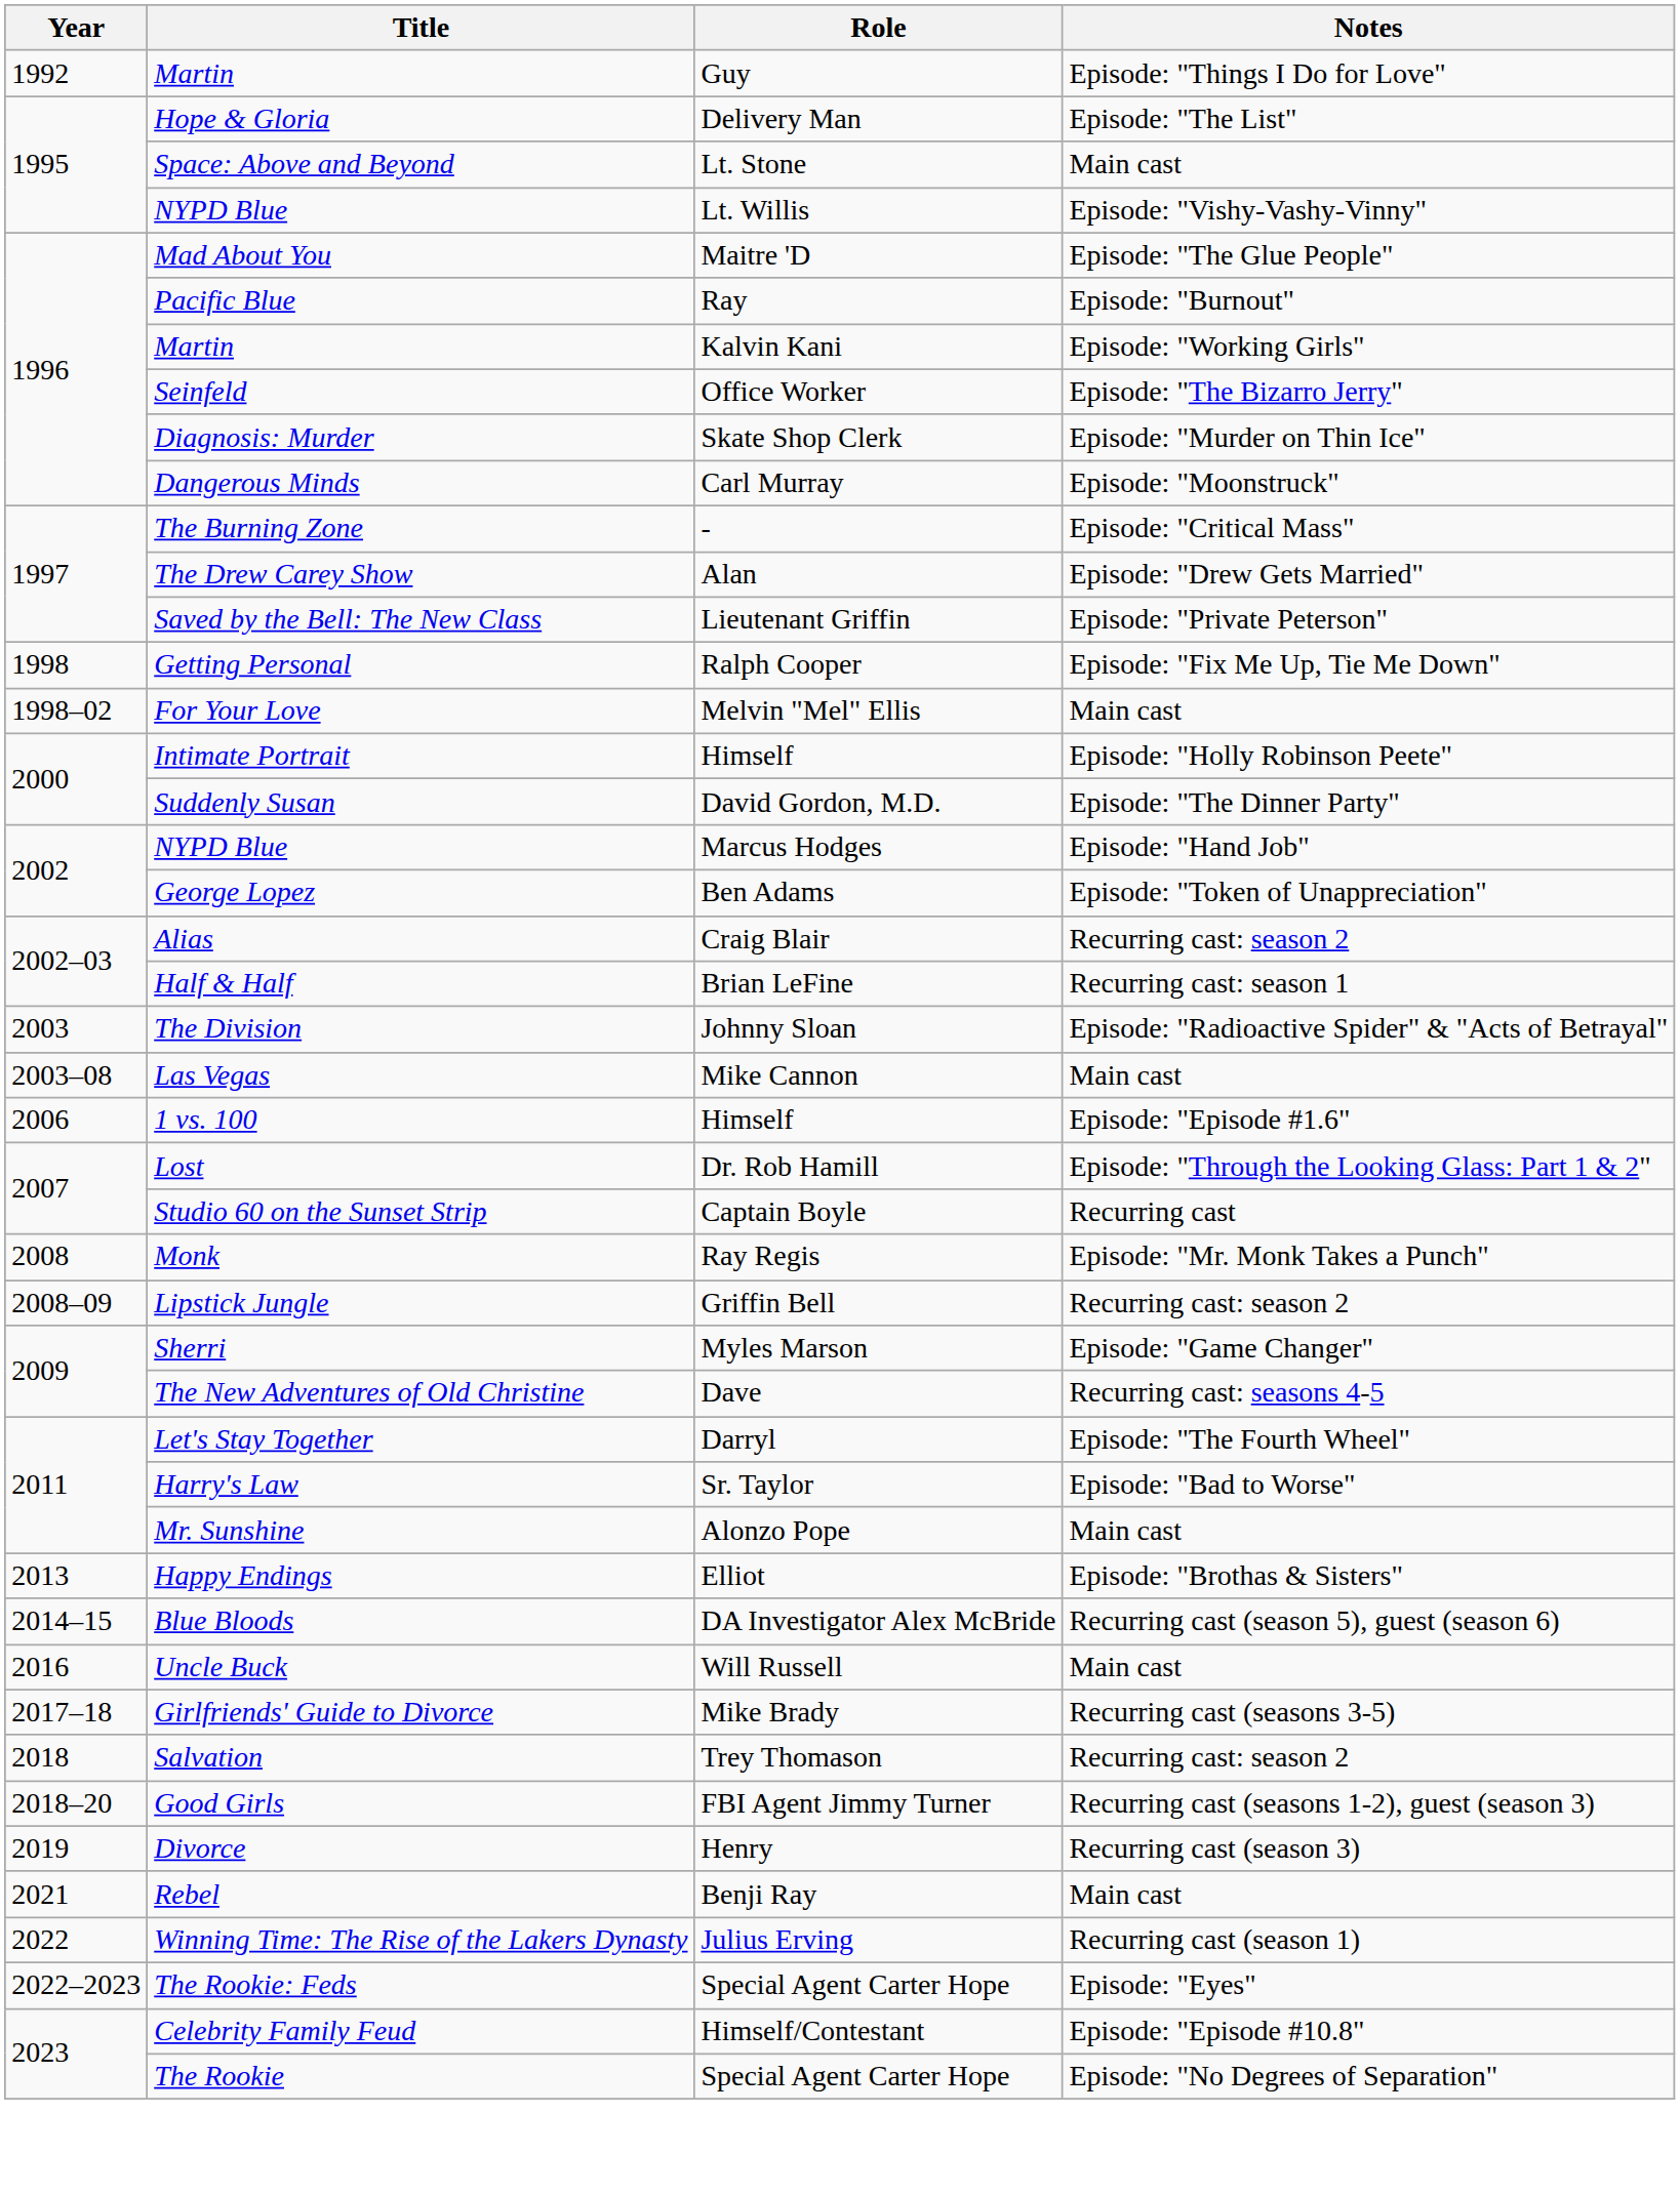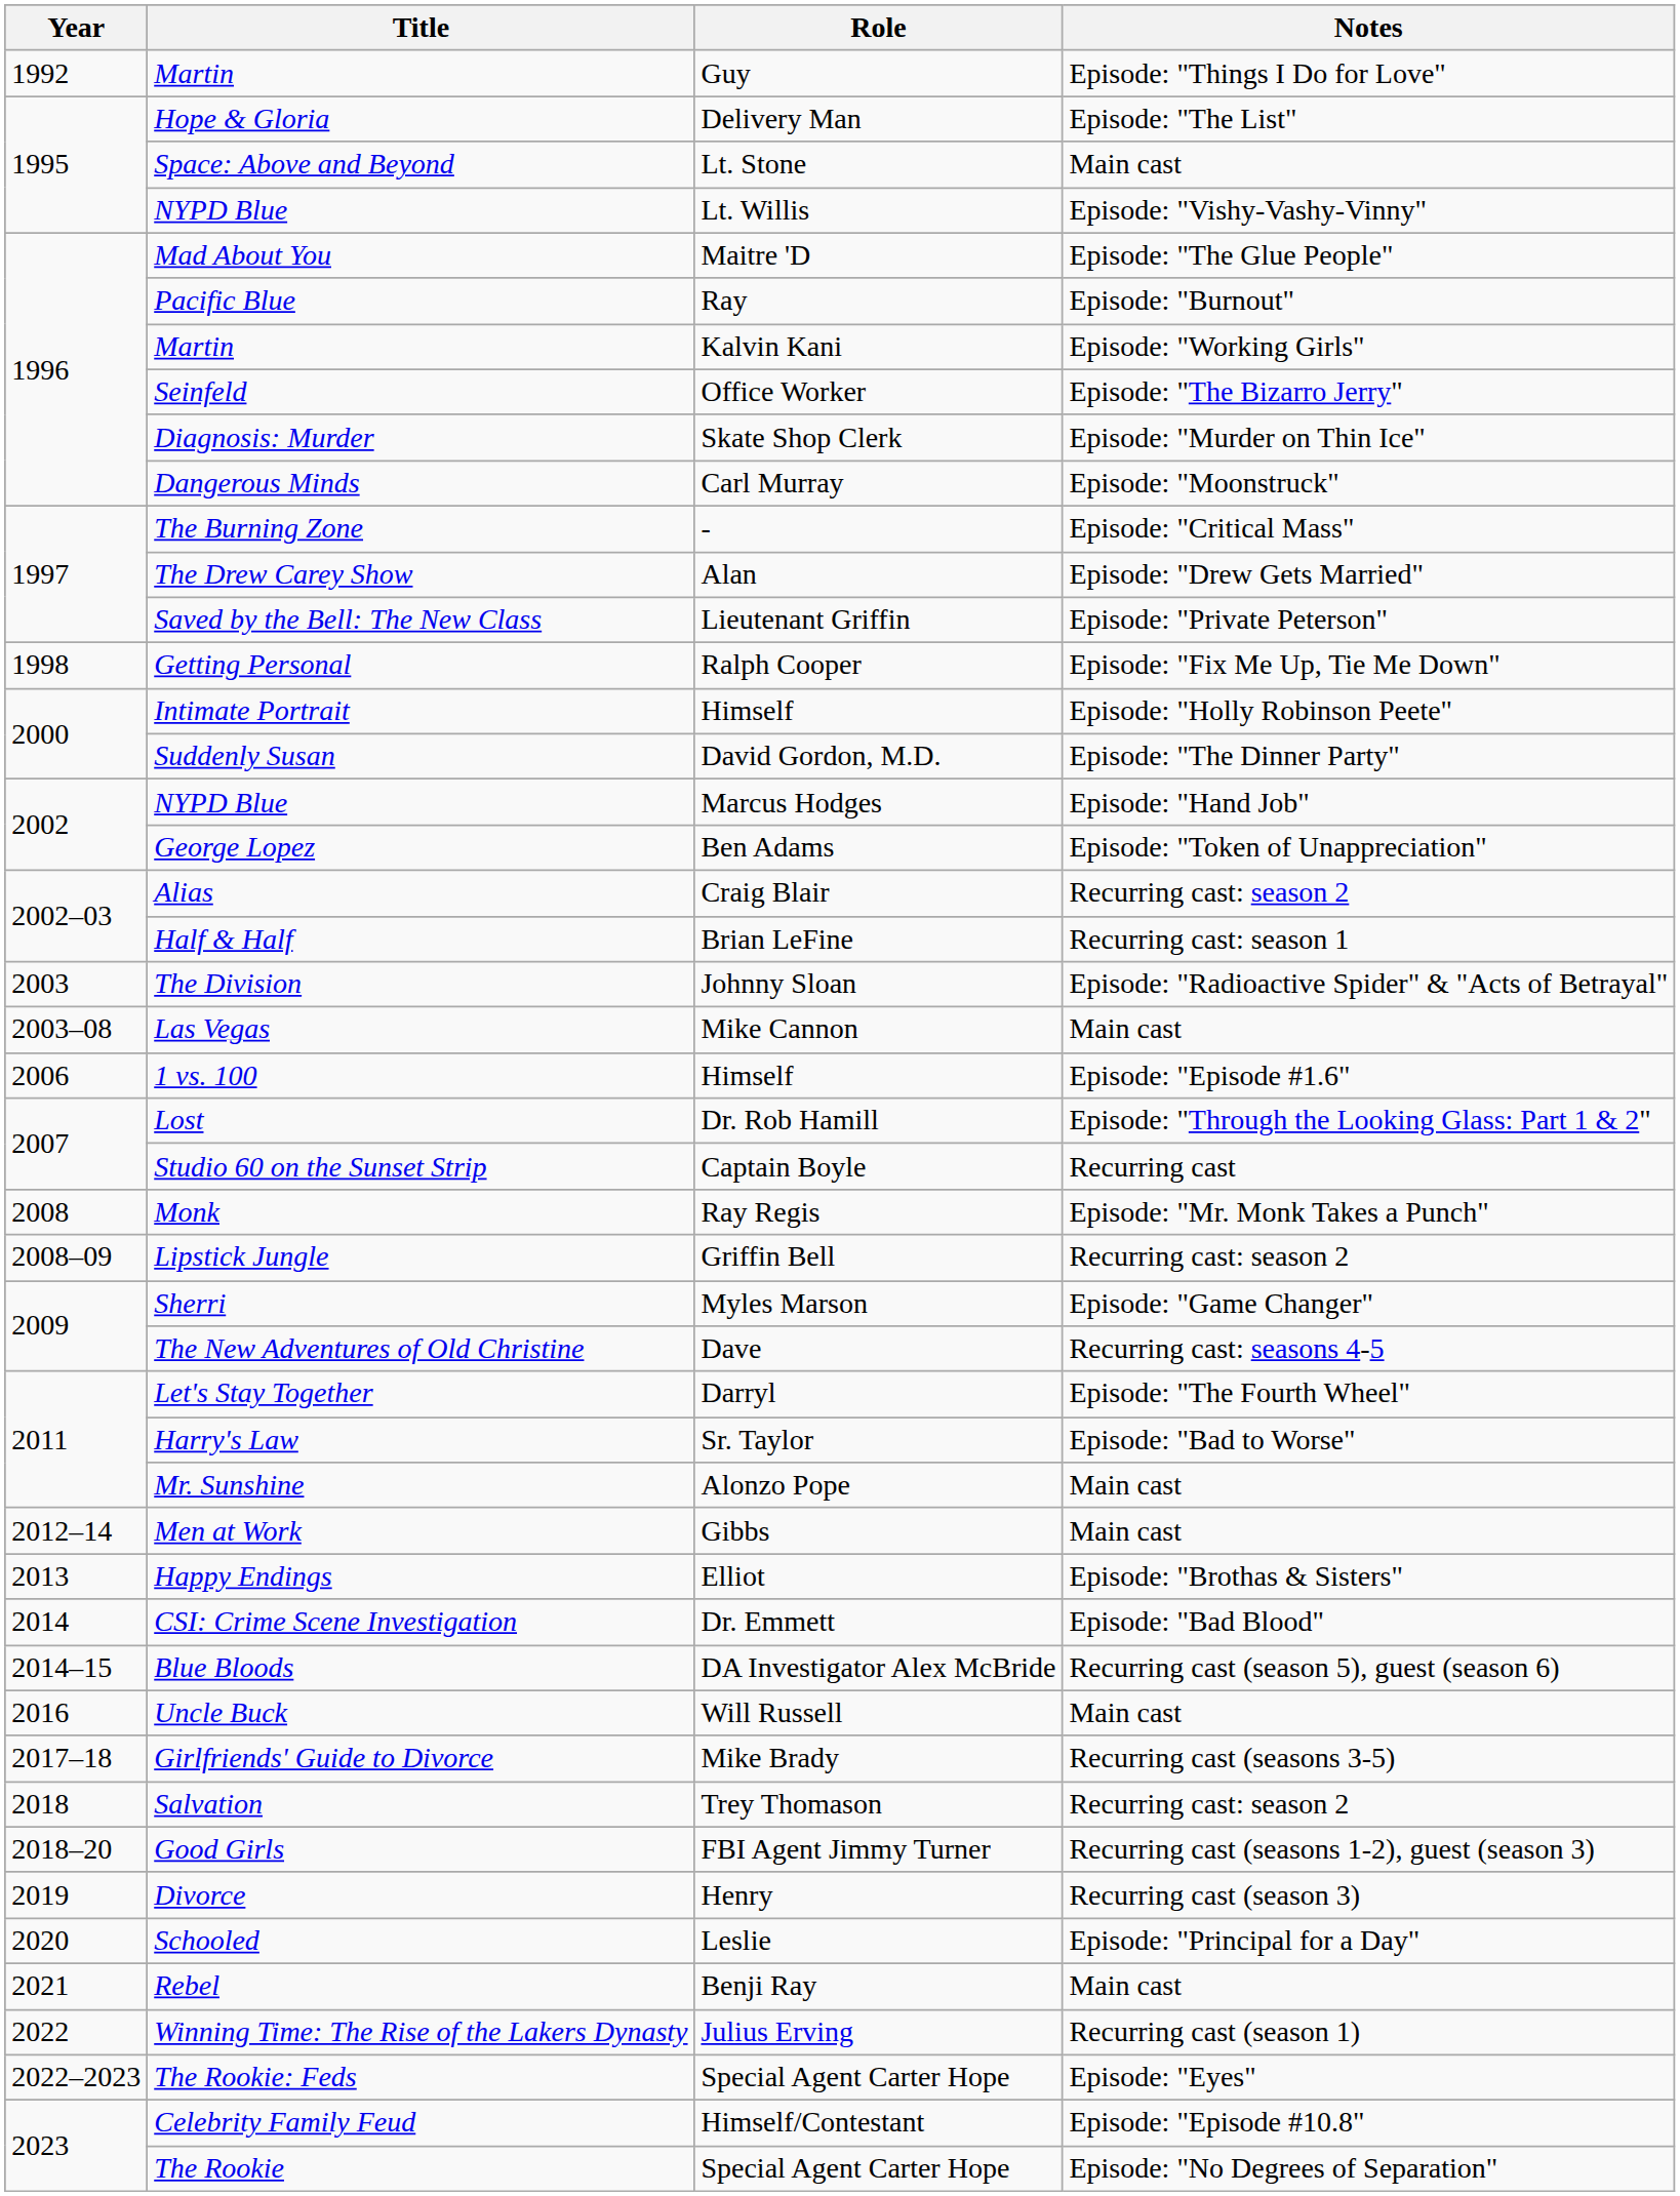 <table class="wikitable plainrowheaders sortable" style="margin-right: 0;">
 <tr>
 <th>Year</th>
 <th>Title</th>
 <th>Role</th>
 <th>Notes</th>
 </tr>
 <tr>
 <td>1992</td>
 <td><em><a href='#'>Martin</a></em></td>
 <td>Guy</td>
 <td>Episode: "Things I Do for Love"</td>
 </tr>
 <tr>
 <td rowspan=3>1995</td>
 <td><em><a href='#'>Hope & Gloria</a></em></td>
 <td>Delivery Man</td>
 <td>Episode: "The List"</td>
 </tr>
 <tr>
 <td><em><a href='#'>Space: Above and Beyond</a></em></td>
 <td>Lt. Stone</td>
 <td>Main cast</td>
 </tr>
 <tr>
 <td><em><a href='#'>NYPD Blue</a></em></td>
 <td>Lt. Willis</td>
 <td>Episode: "Vishy-Vashy-Vinny"</td>
 </tr>
 <tr>
 <td rowspan=6>1996</td>
 <td><em><a href='#'>Mad About You</a></em></td>
 <td>Maitre 'D</td>
 <td>Episode: "The Glue People"</td>
 </tr>
 <tr>
 <td><em><a href='#'>Pacific Blue</a></em></td>
 <td>Ray</td>
 <td>Episode: "Burnout"</td>
 </tr>
 <tr>
 <td><em><a href='#'>Martin</a></em></td>
 <td>Kalvin Kani</td>
 <td>Episode: "Working Girls"</td>
 </tr>
 <tr>
 <td><em><a href='#'>Seinfeld</a></em></td>
 <td>Office Worker</td>
 <td>Episode: "<a href='#'>The Bizarro Jerry</a>"</td>
 </tr>
 <tr>
 <td><em><a href='#'>Diagnosis: Murder</a></em></td>
 <td>Skate Shop Clerk</td>
 <td>Episode: "Murder on Thin Ice"</td>
 </tr>
 <tr>
 <td><em><a href='#'>Dangerous Minds</a></em></td>
 <td>Carl Murray</td>
 <td>Episode: "Moonstruck"</td>
 </tr>
 <tr>
 <td rowspan=3>1997</td>
 <td><em><a href='#'>The Burning Zone</a></em></td>
 <td>-</td>
 <td>Episode: "Critical Mass"</td>
 </tr>
 <tr>
 <td><em><a href='#'>The Drew Carey Show</a></em></td>
 <td>Alan</td>
 <td>Episode: "Drew Gets Married"</td>
 </tr>
 <tr>
 <td><em><a href='#'>Saved by the Bell: The New Class</a></em></td>
 <td>Lieutenant Griffin</td>
 <td>Episode: "Private Peterson"</td>
 </tr>
 <tr>
 <td>1998</td>
 <td><em><a href='#'>Getting Personal</a></em></td>
 <td>Ralph Cooper</td>
 <td>Episode: "Fix Me Up, Tie Me Down"</td>
-</tr>
-<tr>
-<td>1998–02</td>
-<td><em><a href='#'>For Your Love</a></em></td>
-<td>Melvin "Mel" Ellis</td>
-<td>Main cast</td>
 </tr>
 <tr>
 <td rowspan=2>2000</td>
 <td><em><a href='#'>Intimate Portrait</a></em></td>
 <td>Himself</td>
 <td>Episode: "Holly Robinson Peete"</td>
 </tr>
 <tr>
 <td><em><a href='#'>Suddenly Susan</a></em></td>
 <td>David Gordon, M.D.</td>
 <td>Episode: "The Dinner Party"</td>
 </tr>
 <tr>
 <td rowspan=2>2002</td>
 <td><em><a href='#'>NYPD Blue</a></em></td>
 <td>Marcus Hodges</td>
 <td>Episode: "Hand Job"</td>
 </tr>
 <tr>
 <td><em><a href='#'>George Lopez</a></em></td>
 <td>Ben Adams</td>
 <td>Episode: "Token of Unappreciation"</td>
 </tr>
 <tr>
 <td rowspan=2>2002–03</td>
 <td><em><a href='#'>Alias</a></em></td>
 <td>Craig Blair</td>
 <td>Recurring cast: <a href='#'>season 2</a></td>
 </tr>
 <tr>
 <td><em><a href='#'>Half & Half</a></em></td>
 <td>Brian LeFine</td>
 <td>Recurring cast: season 1</td>
 </tr>
 <tr>
 <td>2003</td>
 <td><em><a href='#'>The Division</a></em></td>
 <td>Johnny Sloan</td>
 <td>Episode: "Radioactive Spider" & "Acts of Betrayal"</td>
 </tr>
 <tr>
 <td>2003–08</td>
 <td><em><a href='#'>Las Vegas</a></em></td>
 <td>Mike Cannon</td>
 <td>Main cast</td>
 </tr>
 <tr>
 <td>2006</td>
 <td><em><a href='#'>1 vs. 100</a></em></td>
 <td>Himself</td>
 <td>Episode: "Episode #1.6"</td>
 </tr>
 <tr>
 <td rowspan=2>2007</td>
 <td><em><a href='#'>Lost</a></em></td>
 <td>Dr. Rob Hamill</td>
 <td>Episode: "<a href='#'>Through the Looking Glass: Part 1 & 2</a>"</td>
 </tr>
 <tr>
 <td><em><a href='#'>Studio 60 on the Sunset Strip</a></em></td>
 <td>Captain Boyle</td>
 <td>Recurring cast</td>
 </tr>
 <tr>
 <td>2008</td>
 <td><em><a href='#'>Monk</a></em></td>
 <td>Ray Regis</td>
 <td>Episode: "Mr. Monk Takes a Punch"</td>
 </tr>
 <tr>
 <td>2008–09</td>
 <td><em><a href='#'>Lipstick Jungle</a></em></td>
 <td>Griffin Bell</td>
 <td>Recurring cast: season 2</td>
 </tr>
 <tr>
 <td rowspan=2>2009</td>
 <td><em><a href='#'>Sherri</a></em></td>
 <td>Myles Marson</td>
 <td>Episode: "Game Changer"</td>
 </tr>
 <tr>
 <td><em><a href='#'>The New Adventures of Old Christine</a></em></td>
 <td>Dave</td>
 <td>Recurring cast: <a href='#'>seasons 4</a>-<a href='#'>5</a></td>
 </tr>
 <tr>
 <td rowspan=3>2011</td>
 <td><em><a href='#'>Let's Stay Together</a></em></td>
 <td>Darryl</td>
 <td>Episode: "The Fourth Wheel"</td>
 </tr>
 <tr>
 <td><em><a href='#'>Harry's Law</a></em></td>
 <td>Sr. Taylor</td>
 <td>Episode: "Bad to Worse"</td>
 </tr>
 <tr>
 <td><em><a href='#'>Mr. Sunshine</a></em></td>
 <td>Alonzo Pope</td>
 <td>Main cast</td>
 </tr>
 <tr>
+<td>2012–14</td>
+<td><em><a href='#'>Men at Work</a></em></td>
+<td>Gibbs</td>
+<td>Main cast</td>
+</tr>
+<tr>
 <td>2013</td>
 <td><em><a href='#'>Happy Endings</a></em></td>
 <td>Elliot</td>
 <td>Episode: "Brothas & Sisters"</td>
+</tr>
+<tr>
+<td>2014</td>
+<td><em><a href='#'>CSI: Crime Scene Investigation</a></em></td>
+<td>Dr. Emmett</td>
+<td>Episode: "Bad Blood"</td>
 </tr>
 <tr>
 <td>2014–15</td>
 <td><em><a href='#'>Blue Bloods</a></em></td>
 <td>DA Investigator Alex McBride</td>
 <td>Recurring cast (season 5), guest (season 6)</td>
 </tr>
 <tr>
 <td>2016</td>
 <td><em><a href='#'>Uncle Buck</a></em></td>
 <td>Will Russell</td>
 <td>Main cast</td>
 </tr>
 <tr>
 <td>2017–18</td>
 <td><em><a href='#'>Girlfriends' Guide to Divorce</a></em></td>
 <td>Mike Brady</td>
 <td>Recurring cast (seasons 3-5)</td>
 </tr>
 <tr>
 <td>2018</td>
 <td><em><a href='#'>Salvation</a></em></td>
 <td>Trey Thomason</td>
 <td>Recurring cast: season 2</td>
 </tr>
 <tr>
 <td>2018–20</td>
 <td><em><a href='#'>Good Girls</a></em></td>
 <td>FBI Agent Jimmy Turner</td>
 <td>Recurring cast (seasons 1-2), guest (season 3)</td>
 </tr>
 <tr>
 <td>2019</td>
 <td><em><a href='#'>Divorce</a></em></td>
 <td>Henry</td>
 <td>Recurring cast (season 3)</td>
 </tr>
 <tr>
+<td>2020</td>
+<td><em><a href='#'>Schooled</a></em></td>
+<td>Leslie</td>
+<td>Episode: "Principal for a Day"</td>
+</tr>
+<tr>
 <td>2021</td>
 <td><em><a href='#'>Rebel</a></em></td>
 <td>Benji Ray</td>
 <td>Main cast</td>
 </tr>
 <tr>
 <td>2022</td>
 <td><em><a href='#'>Winning Time: The Rise of the Lakers Dynasty</a></em></td>
 <td><a href='#'>Julius Erving</a></td>
 <td>Recurring cast (season 1)</td>
 </tr>
 <tr>
 <td>2022–2023</td>
 <td><em><a href='#'>The Rookie: Feds</a></em></td>
 <td>Special Agent Carter Hope</td>
 <td>Episode: "Eyes"</td>
 </tr>
 <tr>
 <td rowspan=2>2023</td>
 <td><em><a href='#'>Celebrity Family Feud</a></em></td>
 <td>Himself/Contestant</td>
 <td>Episode: "Episode #10.8"</td>
 </tr>
 <tr>
 <td><em><a href='#'>The Rookie</a></em></td>
 <td>Special Agent Carter Hope</td>
 <td>Episode: "No Degrees of Separation"</td>
 </tr>
 </table>
